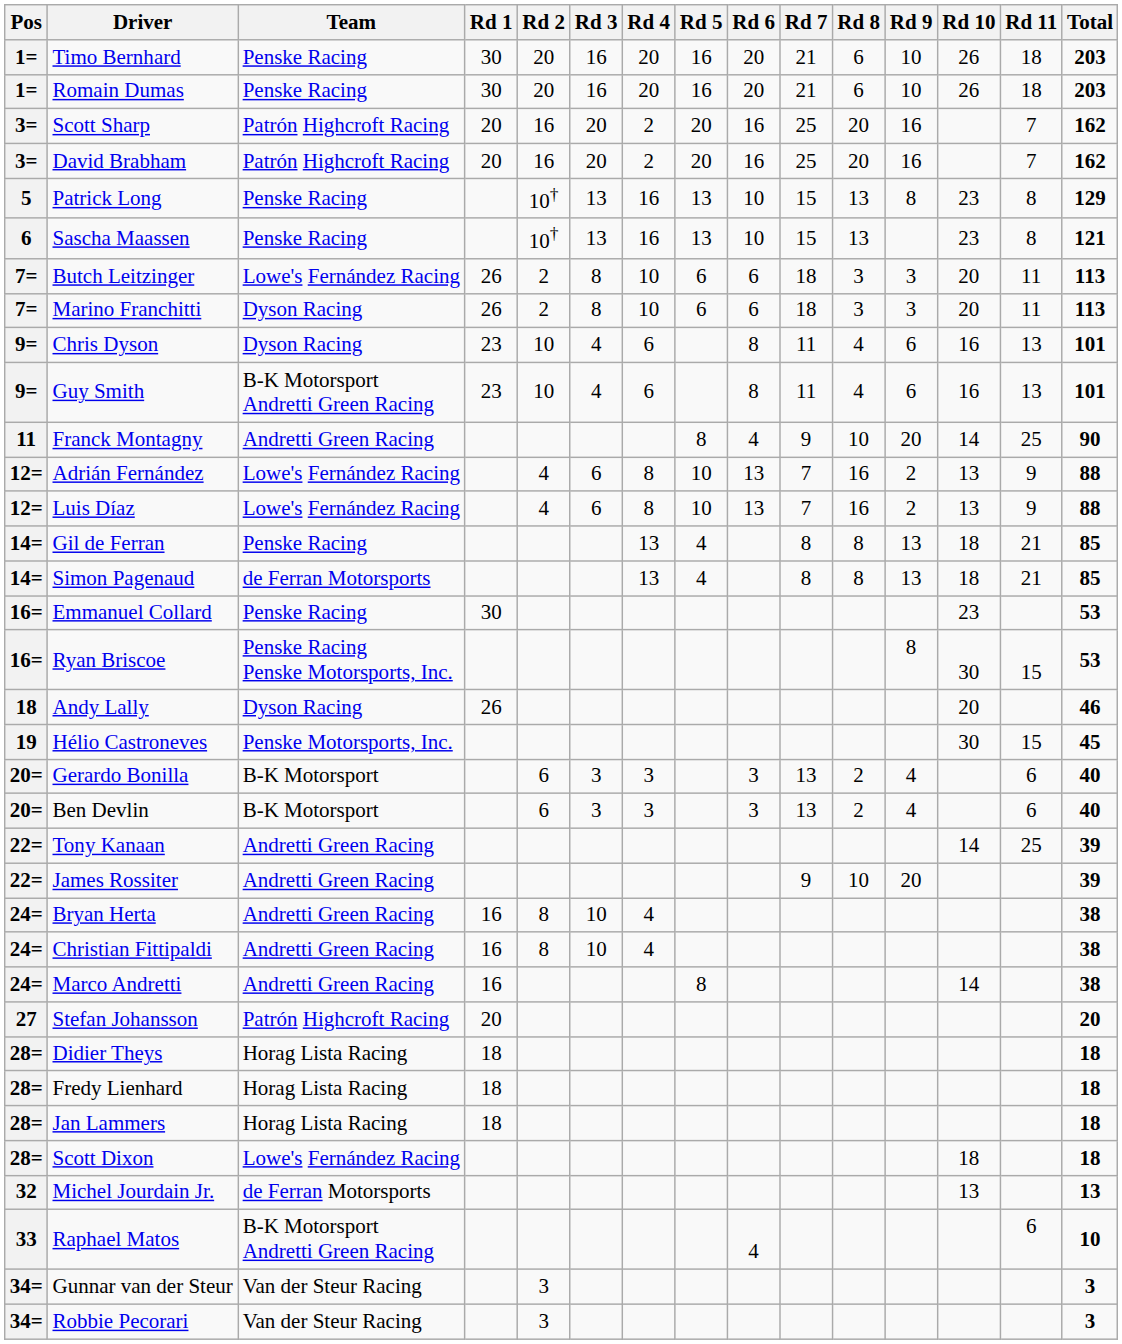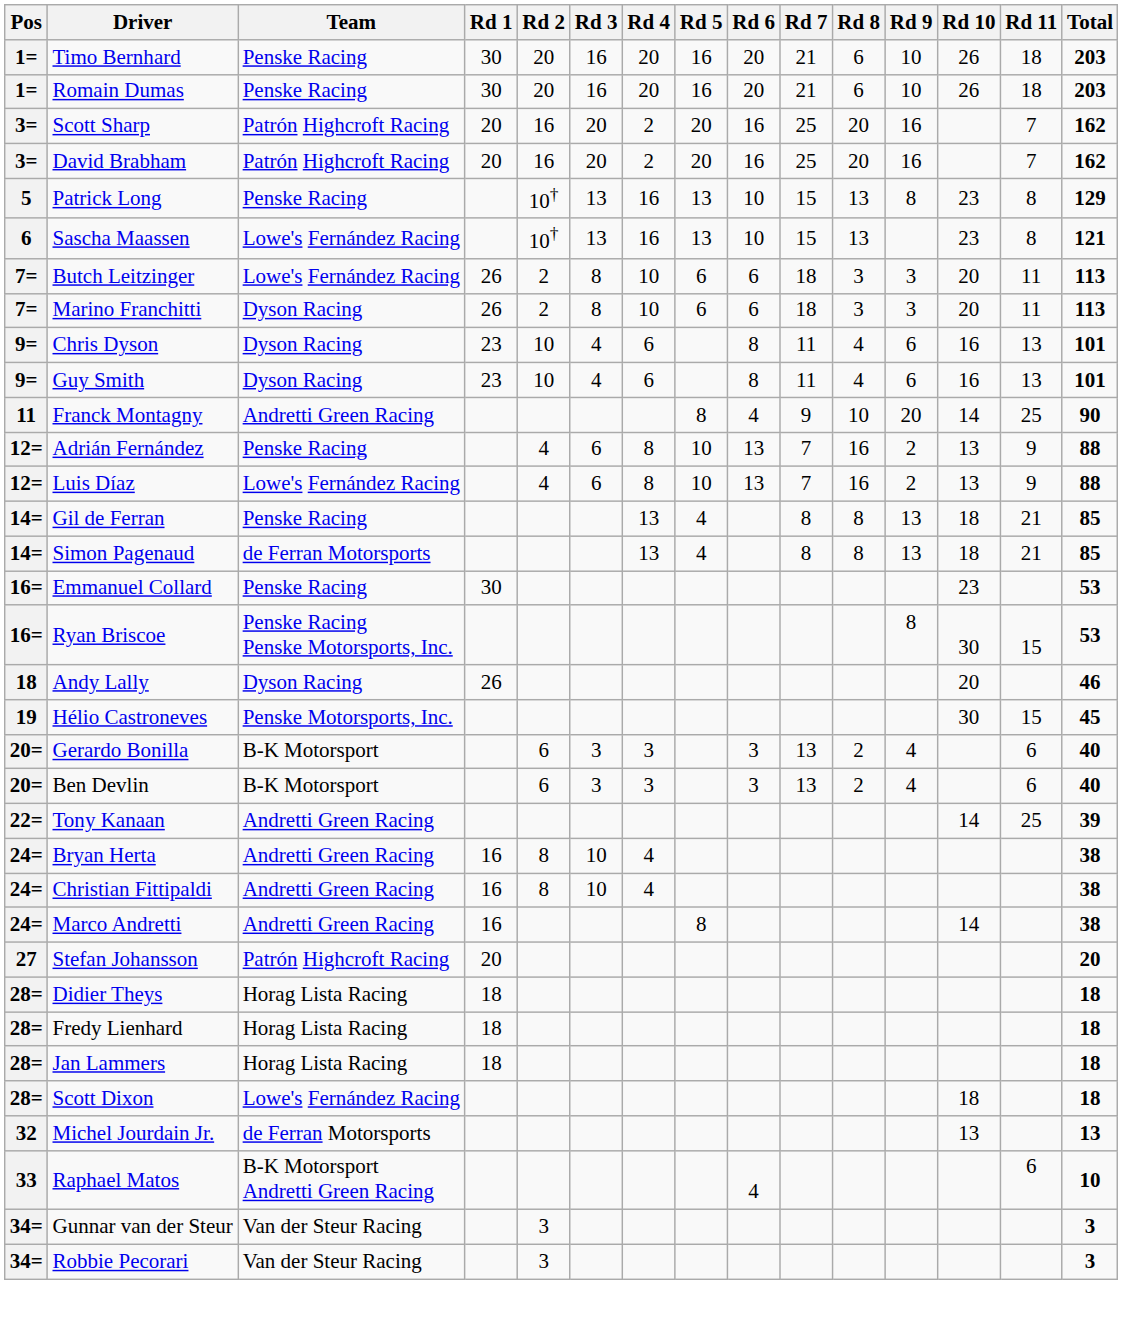 <table class="wikitable" style="font-size: 90%;">
 <tr>
 <th>Pos</th>
 <th>Driver</th>
 <th>Team</th>
 <th>Rd 1</th>
 <th>Rd 2</th>
 <th>Rd 3</th>
 <th>Rd 4</th>
 <th>Rd 5</th>
 <th>Rd 6</th>
 <th>Rd 7</th>
 <th>Rd 8</th>
 <th>Rd 9</th>
 <th>Rd 10</th>
 <th>Rd 11</th>
 <th>Total</th>
 </tr>
 <tr>
 <th>1=</th>
 <td> <a href='#'>Timo Bernhard</a></td>
 <td> <a href='#'>Penske Racing</a></td>
 <td align="center">30</td>
 <td align="center">20</td>
 <td align="center">16</td>
 <td align="center">20</td>
 <td align="center">16</td>
 <td align="center">20</td>
 <td align="center">21</td>
 <td align="center">6</td>
 <td align="center">10</td>
 <td align="center">26</td>
 <td align="center">18</td>
 <td align="center"><strong>203</strong></td>
 </tr>
 <tr>
 <th>1=</th>
 <td> <a href='#'>Romain Dumas</a></td>
 <td> <a href='#'>Penske Racing</a></td>
 <td align="center">30</td>
 <td align="center">20</td>
 <td align="center">16</td>
 <td align="center">20</td>
 <td align="center">16</td>
 <td align="center">20</td>
 <td align="center">21</td>
 <td align="center">6</td>
 <td align="center">10</td>
 <td align="center">26</td>
 <td align="center">18</td>
 <td align="center"><strong>203</strong></td>
 </tr>
 <tr>
 <th>3=</th>
 <td> <a href='#'>Scott Sharp</a></td>
 <td> <a href='#'>Patrón</a> <a href='#'>Highcroft Racing</a></td>
 <td align="center">20</td>
 <td align="center">16</td>
 <td align="center">20</td>
 <td align="center">2</td>
 <td align="center">20</td>
 <td align="center">16</td>
 <td align="center">25</td>
 <td align="center">20</td>
 <td align="center">16</td>
 <td></td>
 <td align="center">7</td>
 <td align="center"><strong>162</strong></td>
 </tr>
 <tr>
 <th>3=</th>
 <td> <a href='#'>David Brabham</a></td>
 <td> <a href='#'>Patrón</a> <a href='#'>Highcroft Racing</a></td>
 <td align="center">20</td>
 <td align="center">16</td>
 <td align="center">20</td>
 <td align="center">2</td>
 <td align="center">20</td>
 <td align="center">16</td>
 <td align="center">25</td>
 <td align="center">20</td>
 <td align="center">16</td>
 <td></td>
 <td align="center">7</td>
 <td align="center"><strong>162</strong></td>
 </tr>
 <tr>
 <th>5</th>
 <td> <a href='#'>Patrick Long</a></td>
 <td> <a href='#'>Penske Racing</a></td>
 <td></td>
 <td align="center">10<sup>†</sup></td>
 <td align="center">13</td>
 <td align="center">16</td>
 <td align="center">13</td>
 <td align="center">10</td>
 <td align="center">15</td>
 <td align="center">13</td>
 <td align="center">8</td>
 <td align="center">23</td>
 <td align="center">8</td>
 <td align="center"><strong>129</strong></td>
 </tr>
 <tr>
 <th>6</th>
 <td> <a href='#'>Sascha Maassen</a></td>
-<td> <a href='#'>Penske Racing</a></td>
+<td> <a href='#'>Lowe's</a> <a href='#'>Fernández Racing</a></td>
 <td></td>
 <td align="center">10<sup>†</sup></td>
 <td align="center">13</td>
 <td align="center">16</td>
 <td align="center">13</td>
 <td align="center">10</td>
 <td align="center">15</td>
 <td align="center">13</td>
 <td></td>
 <td align="center">23</td>
 <td align="center">8</td>
 <td align="center"><strong>121</strong></td>
 </tr>
 <tr>
 <th>7=</th>
 <td> <a href='#'>Butch Leitzinger</a></td>
 <td> <a href='#'>Lowe's</a> <a href='#'>Fernández Racing</a></td>
 <td align="center">26</td>
 <td align="center">2</td>
 <td align="center">8</td>
 <td align="center">10</td>
 <td align="center">6</td>
 <td align="center">6</td>
 <td align="center">18</td>
 <td align="center">3</td>
 <td align="center">3</td>
 <td align="center">20</td>
 <td align="center">11</td>
 <td align="center"><strong>113</strong></td>
 </tr>
 <tr>
 <th>7=</th>
 <td> <a href='#'>Marino Franchitti</a></td>
 <td> <a href='#'>Dyson Racing</a></td>
 <td align="center">26</td>
 <td align="center">2</td>
 <td align="center">8</td>
 <td align="center">10</td>
 <td align="center">6</td>
 <td align="center">6</td>
 <td align="center">18</td>
 <td align="center">3</td>
 <td align="center">3</td>
 <td align="center">20</td>
 <td align="center">11</td>
 <td align="center"><strong>113</strong></td>
 </tr>
 <tr>
 <th>9=</th>
 <td> <a href='#'>Chris Dyson</a></td>
 <td> <a href='#'>Dyson Racing</a></td>
 <td align="center">23</td>
 <td align="center">10</td>
 <td align="center">4</td>
 <td align="center">6</td>
 <td></td>
 <td align="center">8</td>
 <td align="center">11</td>
 <td align="center">4</td>
 <td align="center">6</td>
 <td align="center">16</td>
 <td align="center">13</td>
 <td align="center"><strong>101</strong></td>
 </tr>
 <tr>
 <th>9=</th>
 <td> <a href='#'>Guy Smith</a></td>
-<td> B-K Motorsport<br> <a href='#'>Andretti Green Racing</a></td>
+<td> <a href='#'>Dyson Racing</a></td>
 <td align="center">23</td>
 <td align="center">10</td>
 <td align="center">4</td>
 <td align="center">6</td>
 <td></td>
 <td align="center">8</td>
 <td align="center">11</td>
 <td align="center">4</td>
 <td align="center">6</td>
 <td align="center">16</td>
 <td align="center">13</td>
 <td align="center"><strong>101</strong></td>
 </tr>
 <tr>
 <th>11</th>
 <td> <a href='#'>Franck Montagny</a></td>
 <td> <a href='#'>Andretti Green Racing</a></td>
 <td></td>
 <td></td>
 <td></td>
 <td></td>
 <td align="center">8</td>
 <td align="center">4</td>
 <td align="center">9</td>
 <td align="center">10</td>
 <td align="center">20</td>
 <td align="center">14</td>
 <td align="center">25</td>
 <td align="center"><strong>90</strong></td>
 </tr>
 <tr>
 <th>12=</th>
 <td> <a href='#'>Adrián Fernández</a></td>
-<td> <a href='#'>Lowe's</a> <a href='#'>Fernández Racing</a></td>
+<td> <a href='#'>Penske Racing</a></td>
 <td></td>
 <td align="center">4</td>
 <td align="center">6</td>
 <td align="center">8</td>
 <td align="center">10</td>
 <td align="center">13</td>
 <td align="center">7</td>
 <td align="center">16</td>
 <td align="center">2</td>
 <td align="center">13</td>
 <td align="center">9</td>
 <td align="center"><strong>88</strong></td>
 </tr>
 <tr>
 <th>12=</th>
 <td> <a href='#'>Luis Díaz</a></td>
 <td> <a href='#'>Lowe's</a> <a href='#'>Fernández Racing</a></td>
 <td></td>
 <td align="center">4</td>
 <td align="center">6</td>
 <td align="center">8</td>
 <td align="center">10</td>
 <td align="center">13</td>
 <td align="center">7</td>
 <td align="center">16</td>
 <td align="center">2</td>
 <td align="center">13</td>
 <td align="center">9</td>
 <td align="center"><strong>88</strong></td>
 </tr>
 <tr>
 <th>14=</th>
 <td> <a href='#'>Gil de Ferran</a></td>
 <td> <a href='#'>Penske Racing</a></td>
 <td></td>
 <td></td>
 <td></td>
 <td align="center">13</td>
 <td align="center">4</td>
 <td></td>
 <td align="center">8</td>
 <td align="center">8</td>
 <td align="center">13</td>
 <td align="center">18</td>
 <td align="center">21</td>
 <td align="center"><strong>85</strong></td>
 </tr>
 <tr>
 <th>14=</th>
 <td> <a href='#'>Simon Pagenaud</a></td>
 <td> <a href='#'>de Ferran Motorsports</a></td>
 <td></td>
 <td></td>
 <td></td>
 <td align="center">13</td>
 <td align="center">4</td>
 <td></td>
 <td align="center">8</td>
 <td align="center">8</td>
 <td align="center">13</td>
 <td align="center">18</td>
 <td align="center">21</td>
 <td align="center"><strong>85</strong></td>
 </tr>
 <tr>
 <th>16=</th>
 <td> <a href='#'>Emmanuel Collard</a></td>
 <td> <a href='#'>Penske Racing</a></td>
 <td align="center">30</td>
 <td></td>
 <td></td>
 <td></td>
 <td></td>
 <td></td>
 <td></td>
 <td></td>
 <td></td>
 <td align="center">23</td>
 <td></td>
 <td align="center"><strong>53</strong></td>
 </tr>
 <tr>
 <th>16=</th>
 <td> <a href='#'>Ryan Briscoe</a></td>
 <td> <a href='#'>Penske Racing</a><br> <a href='#'>Penske Motorsports, Inc.</a></td>
 <td></td>
 <td></td>
 <td></td>
 <td></td>
 <td></td>
 <td></td>
 <td></td>
 <td></td>
 <td align="center">8<br> </td>
 <td align="center"> <br>30</td>
 <td align="center"> <br>15</td>
 <td align="center"><strong>53</strong></td>
 </tr>
 <tr>
 <th>18</th>
 <td> <a href='#'>Andy Lally</a></td>
 <td> <a href='#'>Dyson Racing</a></td>
 <td align="center">26</td>
 <td></td>
 <td></td>
 <td></td>
 <td></td>
 <td></td>
 <td></td>
 <td></td>
 <td></td>
 <td align="center">20</td>
 <td></td>
 <td align="center"><strong>46</strong></td>
 </tr>
 <tr>
 <th>19</th>
 <td> <a href='#'>Hélio Castroneves</a></td>
 <td> <a href='#'>Penske Motorsports, Inc.</a></td>
 <td></td>
 <td></td>
 <td></td>
 <td></td>
 <td></td>
 <td></td>
 <td></td>
 <td></td>
 <td></td>
 <td align="center">30</td>
 <td align="center">15</td>
 <td align="center"><strong>45</strong></td>
 </tr>
 <tr>
 <th>20=</th>
 <td> <a href='#'>Gerardo Bonilla</a></td>
 <td> B-K Motorsport</td>
 <td></td>
 <td align="center">6</td>
 <td align="center">3</td>
 <td align="center">3</td>
 <td></td>
 <td align="center">3</td>
 <td align="center">13</td>
 <td align="center">2</td>
 <td align="center">4</td>
 <td></td>
 <td align="center">6</td>
 <td align="center"><strong>40</strong></td>
 </tr>
 <tr>
 <th>20=</th>
 <td> Ben Devlin</td>
 <td> B-K Motorsport</td>
 <td></td>
 <td align="center">6</td>
 <td align="center">3</td>
 <td align="center">3</td>
 <td></td>
 <td align="center">3</td>
 <td align="center">13</td>
 <td align="center">2</td>
 <td align="center">4</td>
 <td></td>
 <td align="center">6</td>
 <td align="center"><strong>40</strong></td>
 </tr>
 <tr>
 <th>22=</th>
 <td> <a href='#'>Tony Kanaan</a></td>
 <td> <a href='#'>Andretti Green Racing</a></td>
 <td></td>
 <td></td>
 <td></td>
 <td></td>
 <td></td>
 <td></td>
 <td></td>
 <td></td>
 <td></td>
 <td align="center">14</td>
 <td align="center">25</td>
-<td align="center"><strong>39</strong></td>
-</tr>
-<tr>
-<th>22=</th>
-<td> <a href='#'>James Rossiter</a></td>
-<td> <a href='#'>Andretti Green Racing</a></td>
-<td></td>
-<td></td>
-<td></td>
-<td></td>
-<td></td>
-<td></td>
-<td align="center">9</td>
-<td align="center">10</td>
-<td align="center">20</td>
-<td></td>
-<td></td>
 <td align="center"><strong>39</strong></td>
 </tr>
 <tr>
 <th>24=</th>
 <td> <a href='#'>Bryan Herta</a></td>
 <td> <a href='#'>Andretti Green Racing</a></td>
 <td align="center">16</td>
 <td align="center">8</td>
 <td align="center">10</td>
 <td align="center">4</td>
 <td></td>
 <td></td>
 <td></td>
 <td></td>
 <td></td>
 <td></td>
 <td></td>
 <td align="center"><strong>38</strong></td>
 </tr>
 <tr>
 <th>24=</th>
 <td> <a href='#'>Christian Fittipaldi</a></td>
 <td> <a href='#'>Andretti Green Racing</a></td>
 <td align="center">16</td>
 <td align="center">8</td>
 <td align="center">10</td>
 <td align="center">4</td>
 <td></td>
 <td></td>
 <td></td>
 <td></td>
 <td></td>
 <td></td>
 <td></td>
 <td align="center"><strong>38</strong></td>
 </tr>
 <tr>
 <th>24=</th>
 <td> <a href='#'>Marco Andretti</a></td>
 <td> <a href='#'>Andretti Green Racing</a></td>
 <td align="center">16</td>
 <td></td>
 <td></td>
 <td></td>
 <td align="center">8</td>
 <td></td>
 <td></td>
 <td></td>
 <td></td>
 <td align="center">14</td>
 <td></td>
 <td align="center"><strong>38</strong></td>
 </tr>
 <tr>
 <th>27</th>
 <td> <a href='#'>Stefan Johansson</a></td>
 <td> <a href='#'>Patrón</a> <a href='#'>Highcroft Racing</a></td>
 <td align="center">20</td>
 <td></td>
 <td></td>
 <td></td>
 <td></td>
 <td></td>
 <td></td>
 <td></td>
 <td></td>
 <td></td>
 <td></td>
 <td align="center"><strong>20</strong></td>
 </tr>
 <tr>
 <th>28=</th>
 <td> <a href='#'>Didier Theys</a></td>
 <td> Horag Lista Racing</td>
 <td align="center">18</td>
 <td></td>
 <td></td>
 <td></td>
 <td></td>
 <td></td>
 <td></td>
 <td></td>
 <td></td>
 <td></td>
 <td></td>
 <td align="center"><strong>18</strong></td>
 </tr>
 <tr>
 <th>28=</th>
 <td> Fredy Lienhard</td>
 <td> Horag Lista Racing</td>
 <td align="center">18</td>
 <td></td>
 <td></td>
 <td></td>
 <td></td>
 <td></td>
 <td></td>
 <td></td>
 <td></td>
 <td></td>
 <td></td>
 <td align="center"><strong>18</strong></td>
 </tr>
 <tr>
 <th>28=</th>
 <td> <a href='#'>Jan Lammers</a></td>
 <td> Horag Lista Racing</td>
 <td align="center">18</td>
 <td></td>
 <td></td>
 <td></td>
 <td></td>
 <td></td>
 <td></td>
 <td></td>
 <td></td>
 <td></td>
 <td></td>
 <td align="center"><strong>18</strong></td>
 </tr>
 <tr>
 <th>28=</th>
 <td> <a href='#'>Scott Dixon</a></td>
 <td> <a href='#'>Lowe's</a> <a href='#'>Fernández Racing</a></td>
 <td></td>
 <td></td>
 <td></td>
 <td></td>
 <td></td>
 <td></td>
 <td></td>
 <td></td>
 <td></td>
 <td align="center">18</td>
 <td></td>
 <td align="center"><strong>18</strong></td>
 </tr>
 <tr>
 <th>32</th>
 <td> <a href='#'>Michel Jourdain Jr.</a></td>
 <td> <a href='#'>de Ferran</a> Motorsports</td>
 <td></td>
 <td></td>
 <td></td>
 <td></td>
 <td></td>
 <td></td>
 <td></td>
 <td></td>
 <td></td>
 <td align="center">13</td>
 <td></td>
 <td align="center"><strong>13</strong></td>
 </tr>
 <tr>
 <th>33</th>
 <td> <a href='#'>Raphael Matos</a></td>
 <td> B-K Motorsport<br> <a href='#'>Andretti Green Racing</a></td>
 <td></td>
 <td></td>
 <td></td>
 <td></td>
 <td></td>
 <td align="center"> <br>4</td>
 <td></td>
 <td></td>
 <td></td>
 <td></td>
 <td align="center">6<br> </td>
 <td align="center"><strong>10</strong></td>
 </tr>
 <tr>
 <th>34=</th>
 <td> Gunnar van der Steur</td>
 <td> Van der Steur Racing</td>
 <td></td>
 <td align="center">3</td>
 <td></td>
 <td></td>
 <td></td>
 <td></td>
 <td></td>
 <td></td>
 <td></td>
 <td></td>
 <td></td>
 <td align="center"><strong>3</strong></td>
 </tr>
 <tr>
 <th>34=</th>
 <td> <a href='#'>Robbie Pecorari</a></td>
 <td> Van der Steur Racing</td>
 <td></td>
 <td align="center">3</td>
 <td></td>
 <td></td>
 <td></td>
 <td></td>
 <td></td>
 <td></td>
 <td></td>
 <td></td>
 <td></td>
 <td align="center"><strong>3</strong></td>
 </tr>
 </table>
